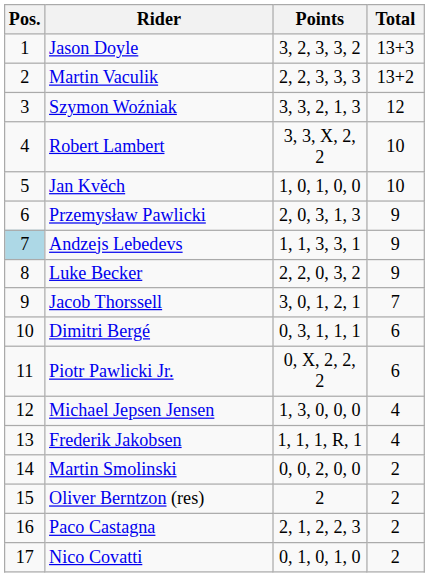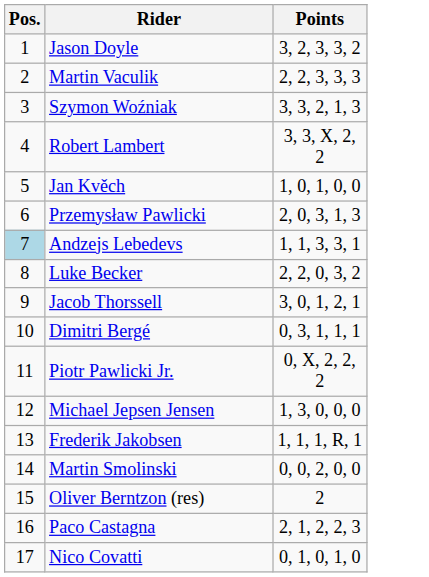 <table class=wikitable style="font-size:93%; text-align:center;">
 <tr>
 <th width=25px>Pos.</th>
 <th width=180px>Rider</th>
 <th width=70px>Points</th>
-<th width=40px>Total</th>
 </tr>
 <tr>
 <td>1</td>
 <td style="text-align:left;"> <a href='#'>Jason Doyle</a></td>
 <td>3, 2, 3, 3, 2</td>
-<td>13+3</td>
 </tr>
 <tr>
 <td>2</td>
 <td style="text-align:left;"> <a href='#'>Martin Vaculik</a></td>
 <td>2, 2, 3, 3, 3</td>
-<td>13+2</td>
 </tr>
 <tr>
 <td>3</td>
 <td style="text-align:left;"> <a href='#'>Szymon Woźniak</a></td>
 <td>3, 3, 2, 1, 3</td>
-<td>12</td>
 </tr>
 <tr>
 <td>4</td>
 <td style="text-align:left;"> <a href='#'>Robert Lambert</a></td>
 <td>3, 3, X, 2, 2</td>
-<td>10</td>
 </tr>
 <tr>
 <td>5</td>
 <td style="text-align:left;"> <a href='#'>Jan Kvěch</a></td>
 <td>1, 0, 1, 0, 0</td>
-<td>10</td>
 </tr>
 <tr>
 <td>6</td>
 <td style="text-align:left;"> <a href='#'>Przemysław Pawlicki</a></td>
 <td>2, 0, 3, 1, 3</td>
-<td>9</td>
 </tr>
 <tr>
 <td style="background: lightblue;">7</td>
 <td style="text-align:left;"> <a href='#'>Andzejs Lebedevs</a></td>
 <td>1, 1, 3, 3, 1</td>
-<td>9</td>
 </tr>
 <tr>
 <td>8</td>
 <td style="text-align:left;"> <a href='#'>Luke Becker</a></td>
 <td>2, 2, 0, 3, 2</td>
-<td>9</td>
 </tr>
 <tr>
 <td>9</td>
 <td style="text-align:left;"> <a href='#'>Jacob Thorssell</a></td>
 <td>3, 0, 1, 2, 1</td>
-<td>7</td>
 </tr>
 <tr>
 <td>10</td>
 <td style="text-align:left;"> <a href='#'>Dimitri Bergé</a></td>
 <td>0, 3, 1, 1, 1</td>
-<td>6</td>
 </tr>
 <tr>
 <td>11</td>
 <td style="text-align:left;"> <a href='#'>Piotr Pawlicki Jr.</a></td>
 <td>0, X, 2, 2, 2</td>
-<td>6</td>
 </tr>
 <tr>
 <td>12</td>
 <td style="text-align:left;"> <a href='#'>Michael Jepsen Jensen</a></td>
 <td>1, 3, 0, 0, 0</td>
-<td>4</td>
 </tr>
 <tr>
 <td>13</td>
 <td style="text-align:left;"> <a href='#'>Frederik Jakobsen</a></td>
 <td>1, 1, 1, R, 1</td>
-<td>4</td>
 </tr>
 <tr>
 <td>14</td>
 <td style="text-align:left;"> <a href='#'>Martin Smolinski</a></td>
 <td>0, 0, 2, 0, 0</td>
-<td>2</td>
 </tr>
 <tr>
 <td>15</td>
 <td style="text-align:left;"> <a href='#'>Oliver Berntzon</a> (res)</td>
-<td>2</td>
 <td>2</td>
 </tr>
 <tr>
 <td>16</td>
 <td style="text-align:left;"> <a href='#'>Paco Castagna</a></td>
 <td>2, 1, 2, 2, 3</td>
-<td>2</td>
 </tr>
 <tr>
 <td>17</td>
 <td style="text-align:left;"> <a href='#'>Nico Covatti</a></td>
 <td>0, 1, 0, 1, 0</td>
-<td>2</td>
 </tr>
 </table>
